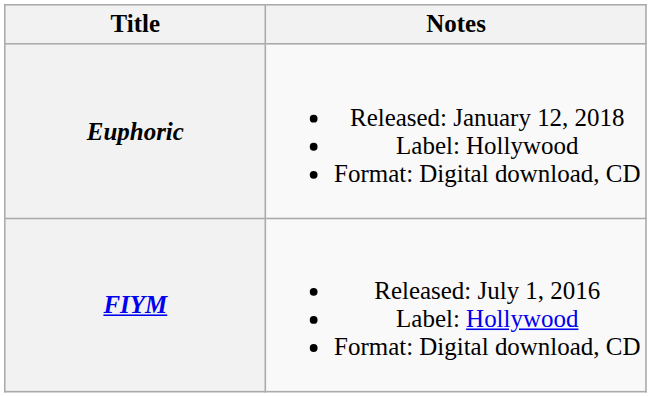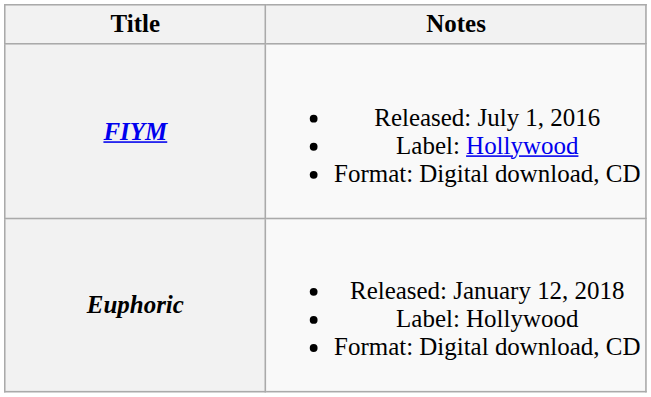 <table class="wikitable plainrowheaders" style="text-align:center;">
 <tr>
 <th scope="col" style="width:10em;">Title</th>
 <th scope="col">Notes</th>
 </tr>
 <tr>
+<th scope="row"><em><a href='#'>FIYM</a></em></th>
+<td><br><ul><li>Released: July 1, 2016</li><li>Label: <a href='#'>Hollywood</a></li><li>Format: Digital download, CD</li></ul></td>
+</tr>
+<tr>
 <th scope="row"><em>Euphoric</em></th>
 <td><br><ul><li>Released: January 12, 2018</li><li>Label: Hollywood</li><li>Format: Digital download, CD</li></ul></td>
 </tr>
-<tr>
-<th scope="row"><em><a href='#'>FIYM</a></em></th>
-<td><br><ul><li>Released: July 1, 2016</li><li>Label: <a href='#'>Hollywood</a></li><li>Format: Digital download, CD</li></ul></td>
-</tr>
 </table>
